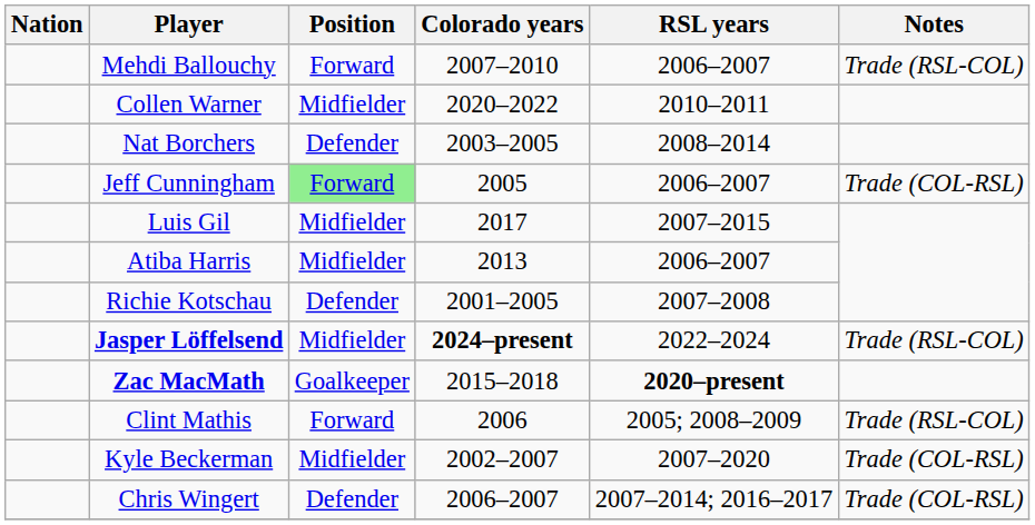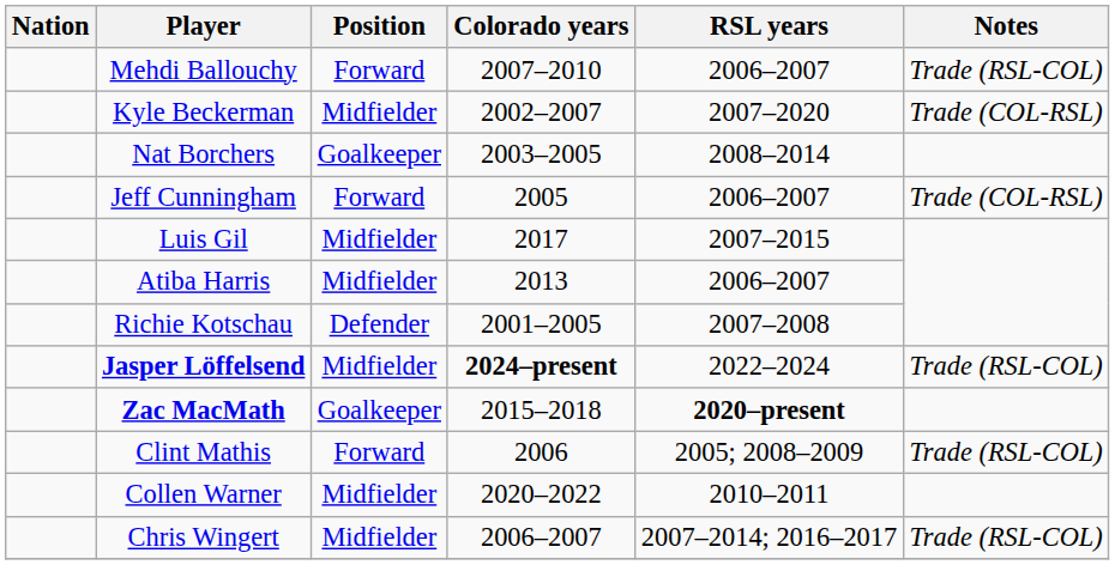 <table class="wikitable sortable" style="text-align: center">
 <tr>
 <th scope="col">Nation</th>
 <th scope="col">Player</th>
 <th scope="col">Position</th>
 <th scope="col">Colorado years</th>
 <th scope="col">RSL years</th>
 <th scope="col">Notes</th>
 </tr>
 <tr>
 <td></td>
 <td><a href='#'>Mehdi Ballouchy</a></td>
 <td><a href='#'>Forward</a></td>
 <td align="center">2007–2010</td>
 <td align="center">2006–2007</td>
 <td align="center"><em>Trade (RSL-COL)</em></td>
 </tr>
 <tr>
 <td></td>
-<td><a href='#'>Collen Warner</a></td>
+<td><a href='#'>Kyle Beckerman</a></td>
 <td><a href='#'>Midfielder</a></td>
-<td align="center">2020–2022</td>
-<td align="center">2010–2011</td>
-<td></td>
+<td align="center">2002–2007</td>
+<td align="center">2007–2020</td>
+<td align="center"><em>Trade (COL-RSL)</em></td>
 </tr>
 <tr>
 <td></td>
 <td><a href='#'>Nat Borchers</a></td>
-<td><a href='#'>Defender</a></td>
+<td><a href='#'>Goalkeeper</a></td>
 <td align="center">2003–2005</td>
 <td align="center">2008–2014</td>
 </tr>
 <tr>
 <td></td>
 <td><a href='#'>Jeff Cunningham</a></td>
-<td style="background: lightgreen;"><a href='#'>Forward</a></td>
+<td><a href='#'>Forward</a></td>
 <td align="center">2005</td>
 <td align="center">2006–2007</td>
 <td align="center"><em>Trade (COL-RSL)</em></td>
 </tr>
 <tr>
 <td></td>
 <td><a href='#'>Luis Gil</a></td>
 <td><a href='#'>Midfielder</a></td>
 <td align="center">2017</td>
 <td align="center">2007–2015</td>
 </tr>
 <tr>
 <td></td>
 <td><a href='#'>Atiba Harris</a></td>
 <td><a href='#'>Midfielder</a></td>
 <td align="center">2013</td>
 <td align="center">2006–2007</td>
 </tr>
 <tr>
 <td></td>
 <td><a href='#'>Richie Kotschau</a></td>
 <td><a href='#'>Defender</a></td>
 <td align="center">2001–2005</td>
 <td align="center">2007–2008</td>
 </tr>
 <tr>
 <td></td>
 <td><strong><a href='#'>Jasper Löffelsend</a></strong></td>
 <td><a href='#'>Midfielder</a></td>
 <td align="center"><strong>2024–present</strong></td>
 <td align="center">2022–2024</td>
 <td><em>Trade (RSL-COL)</em></td>
 </tr>
 <tr>
 <td></td>
 <td><strong><a href='#'>Zac MacMath</a></strong></td>
 <td><a href='#'>Goalkeeper</a></td>
 <td align="center">2015–2018</td>
 <td align="center"><strong>2020–present</strong></td>
 <td></td>
 </tr>
 <tr>
 <td></td>
 <td><a href='#'>Clint Mathis</a></td>
 <td><a href='#'>Forward</a></td>
 <td align="center">2006</td>
 <td align="center">2005; 2008–2009</td>
 <td align="center"><em>Trade (RSL-COL)</em></td>
 </tr>
 <tr>
 <td></td>
-<td><a href='#'>Kyle Beckerman</a></td>
+<td><a href='#'>Collen Warner</a></td>
 <td><a href='#'>Midfielder</a></td>
-<td align="center">2002–2007</td>
-<td align="center">2007–2020</td>
-<td align="center"><em>Trade (COL-RSL)</em></td>
+<td align="center">2020–2022</td>
+<td align="center">2010–2011</td>
+<td></td>
 </tr>
 <tr>
 <td></td>
 <td><a href='#'>Chris Wingert</a></td>
-<td><a href='#'>Defender</a></td>
+<td><a href='#'>Midfielder</a></td>
 <td align="center">2006–2007</td>
 <td align="center">2007–2014; 2016–2017</td>
-<td align="center"><em>Trade (COL-RSL)</em></td>
+<td><em>Trade (RSL-COL)</em></td>
 </tr>
 <tr>
 </tr>
 </table>
